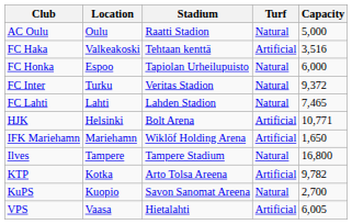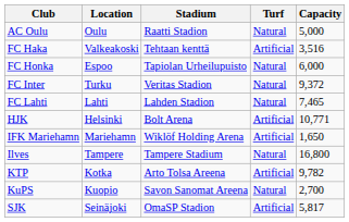 <table class="wikitable sortable">
 <tr>
 <th>Club</th>
 <th>Location</th>
 <th>Stadium</th>
 <th>Turf</th>
 <th>Capacity</th>
 </tr>
 <tr>
 <td><a href='#'>AC Oulu</a></td>
 <td><a href='#'>Oulu</a></td>
 <td><a href='#'>Raatti Stadion</a></td>
 <td><a href='#'>Natural</a></td>
 <td>5,000</td>
 </tr>
 <tr>
 <td><a href='#'>FC Haka</a></td>
 <td><a href='#'>Valkeakoski</a></td>
 <td><a href='#'>Tehtaan kenttä</a></td>
 <td><a href='#'>Artificial</a></td>
 <td>3,516</td>
 </tr>
 <tr>
 <td><a href='#'>FC Honka</a></td>
 <td><a href='#'>Espoo</a></td>
 <td><a href='#'>Tapiolan Urheilupuisto</a></td>
 <td><a href='#'>Natural</a></td>
 <td>6,000</td>
 </tr>
 <tr>
 <td><a href='#'>FC Inter</a></td>
 <td><a href='#'>Turku</a></td>
 <td><a href='#'>Veritas Stadion</a></td>
 <td><a href='#'>Natural</a></td>
 <td>9,372</td>
 </tr>
 <tr>
 <td><a href='#'>FC Lahti</a></td>
 <td><a href='#'>Lahti</a></td>
 <td><a href='#'>Lahden Stadion</a></td>
 <td><a href='#'>Natural</a></td>
 <td>7,465</td>
 </tr>
 <tr>
 <td><a href='#'>HJK</a></td>
 <td><a href='#'>Helsinki</a></td>
 <td><a href='#'>Bolt Arena</a></td>
 <td><a href='#'>Artificial</a></td>
 <td>10,771</td>
 </tr>
 <tr>
 <td><a href='#'>IFK Mariehamn</a></td>
 <td><a href='#'>Mariehamn</a></td>
 <td><a href='#'>Wiklöf Holding Arena</a></td>
 <td><a href='#'>Artificial</a></td>
 <td>1,650</td>
 </tr>
 <tr>
 <td><a href='#'>Ilves</a></td>
 <td><a href='#'>Tampere</a></td>
 <td><a href='#'>Tampere Stadium</a></td>
 <td><a href='#'>Natural</a></td>
 <td>16,800</td>
 </tr>
 <tr>
 <td><a href='#'>KTP</a></td>
 <td><a href='#'>Kotka</a></td>
 <td><a href='#'>Arto Tolsa Areena</a></td>
 <td><a href='#'>Artificial</a></td>
 <td>9,782</td>
 </tr>
 <tr>
 <td><a href='#'>KuPS</a></td>
 <td><a href='#'>Kuopio</a></td>
 <td><a href='#'>Savon Sanomat Areena</a></td>
 <td><a href='#'>Natural</a></td>
 <td>2,700</td>
 </tr>
 <tr>
-<td><a href='#'>VPS</a></td>
-<td><a href='#'>Vaasa</a></td>
-<td><a href='#'>Hietalahti</a></td>
+<td><a href='#'>SJK</a></td>
+<td><a href='#'>Seinäjoki</a></td>
+<td><a href='#'>OmaSP Stadion</a></td>
 <td><a href='#'>Artificial</a></td>
-<td>6,005</td>
+<td>5,817</td>
 </tr>
 </table>
